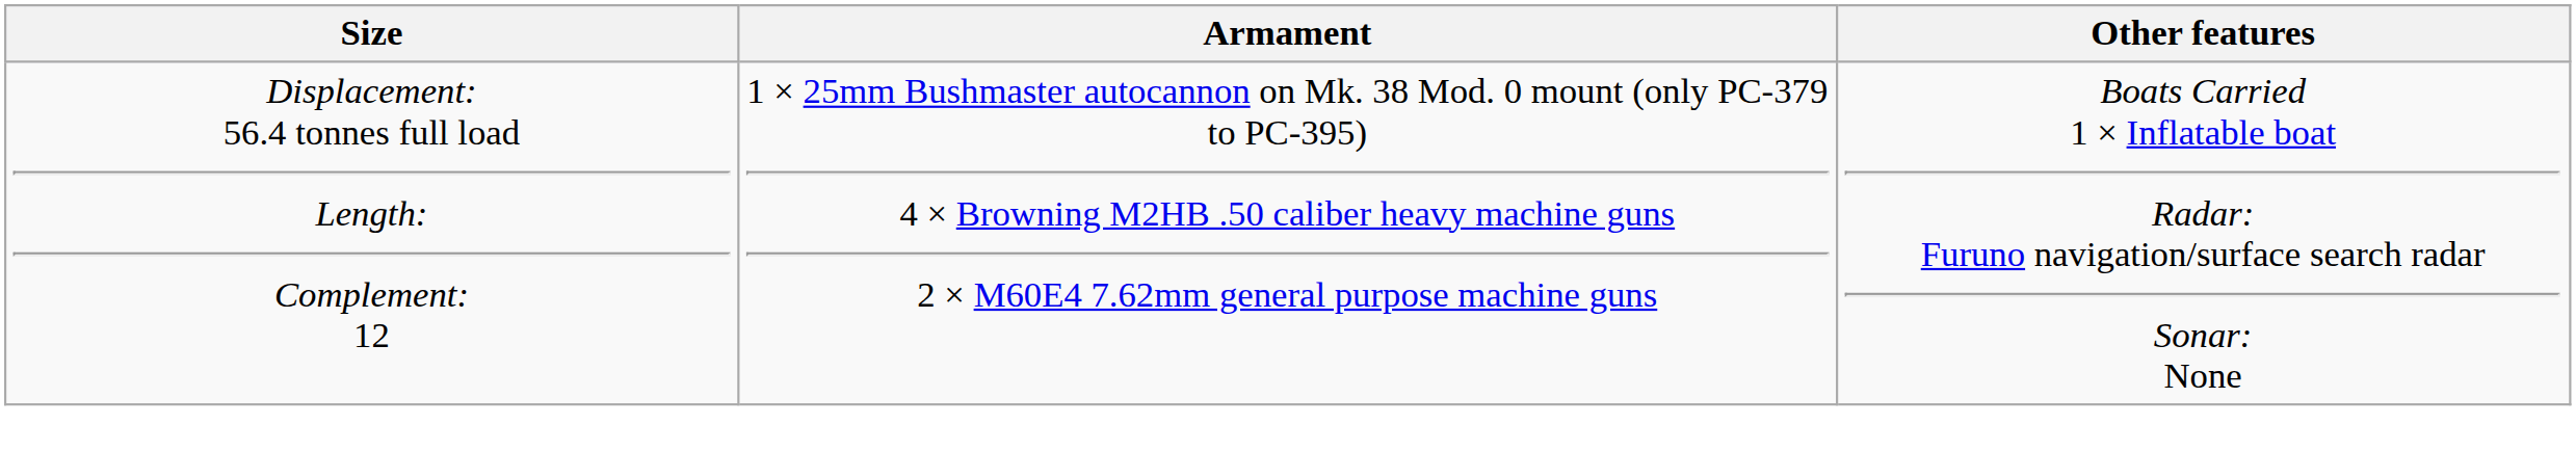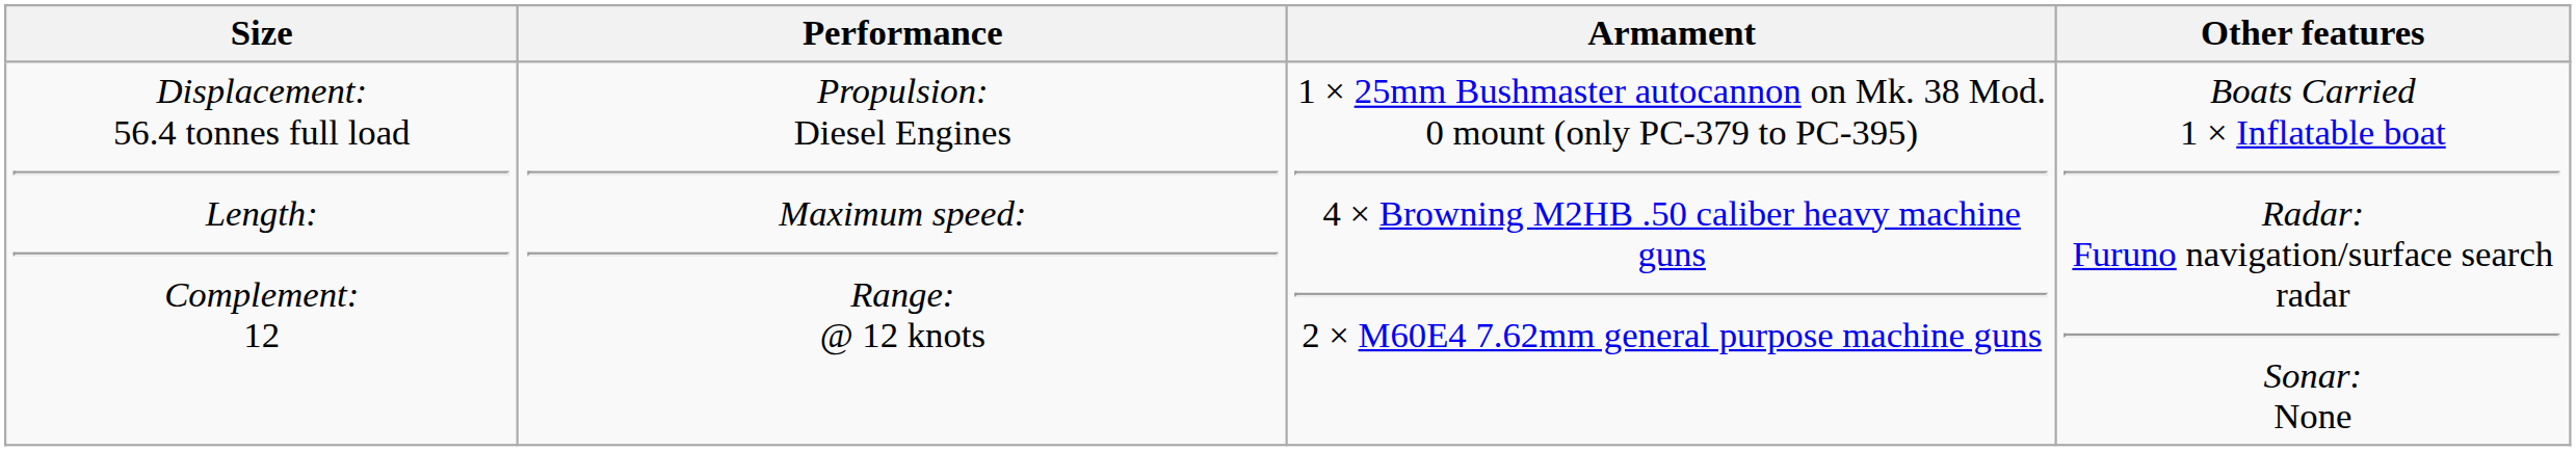 <table class="wikitable"  style="width:90%; text-align:center;">
 <tr style="background:lavender;">
 <th>Size</th>
+<th>Performance</th>
 <th>Armament</th>
 <th>Other features</th>
 </tr>
 <tr>
 <td style="vertical-align:top; width:20%;"><em>Displacement:</em><br>56.4 tonnes full load <hr><em>Length:</em><br> <hr><em>Complement:</em><br>12</td>
+<td style="vertical-align:top; width:30%;"><em>Propulsion:</em><br>Diesel Engines <hr><em>Maximum speed:</em><br> <hr><em>Range:</em><br> @ 12 knots</td>
 <td style="vertical-align:top; width:30%;">1 × <a href='#'>25mm Bushmaster autocannon</a> on Mk. 38 Mod. 0 mount (only PC-379 to PC-395)<hr>4 × <a href='#'>Browning M2HB .50 caliber heavy machine guns</a><hr>2 × <a href='#'>M60E4 7.62mm general purpose machine guns</a></td>
 <td style="vertical-align:top; width:20%;"><em>Boats Carried</em><br>1 ×  <a href='#'>Inflatable boat</a><hr><em>Radar:</em><br><a href='#'>Furuno</a> navigation/surface search radar<hr><em>Sonar:</em><br>None</td>
 </tr>
 </table>
